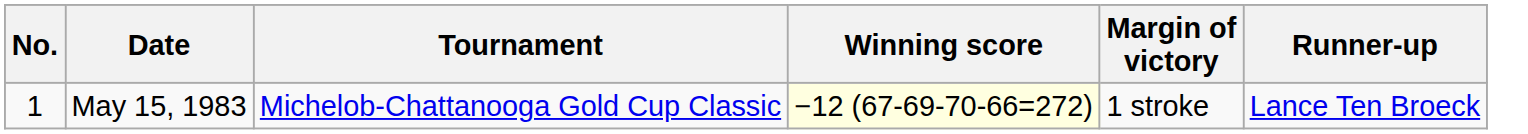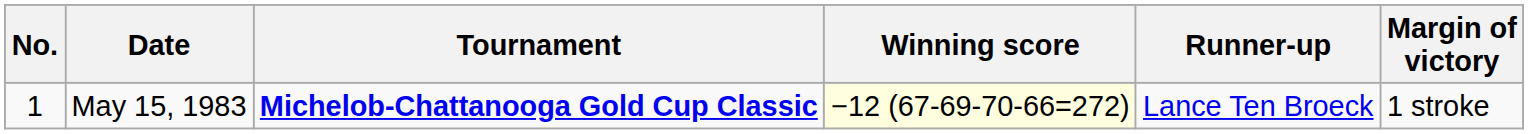 <table class="wikitable" style="font-size:95%;">
 <tr>
 <th>No.</th>
 <th>Date</th>
 <th>Tournament</th>
 <th>Winning score</th>
+<th>Runner-up</th>
 <th>Margin of<br>victory</th>
-<th>Runner-up</th>
 </tr>
 <tr>
 <td align=center>1</td>
 <td align=right>May 15, 1983</td>
-<td><a href='#'>Michelob-Chattanooga Gold Cup Classic</a></td>
+<td><strong><a href='#'>Michelob-Chattanooga Gold Cup Classic</a></strong></td>
 <td style="background: lightyellow;">−12 (67-69-70-66=272)</td>
+<td> <a href='#'>Lance Ten Broeck</a></td>
 <td>1 stroke</td>
-<td> <a href='#'>Lance Ten Broeck</a></td>
 </tr>
 </table>
